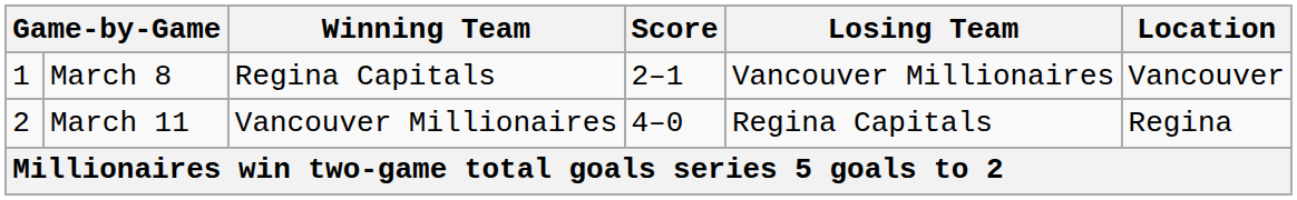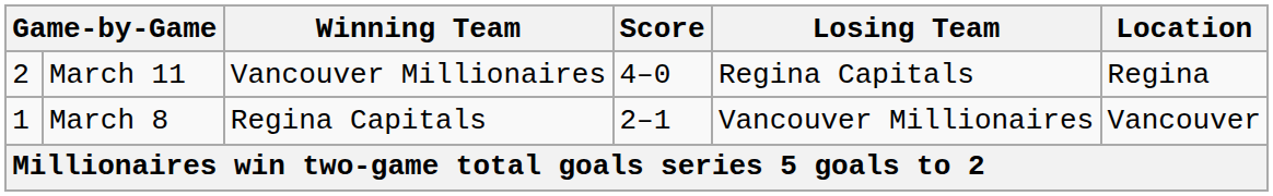 <table class="wikitable">
 <tr>
 <th colspan=2>Game-by-Game</th>
 <th>Winning Team</th>
 <th>Score</th>
 <th>Losing Team</th>
 <th>Location</th>
+</tr>
+<tr>
+<td>2</td>
+<td>March 11</td>
+<td>Vancouver Millionaires</td>
+<td>4–0</td>
+<td>Regina Capitals</td>
+<td>Regina</td>
 </tr>
 <tr>
 <td>1</td>
 <td>March 8</td>
 <td>Regina Capitals</td>
 <td>2–1</td>
 <td>Vancouver Millionaires</td>
 <td>Vancouver</td>
 </tr>
 <tr>
-<td>2</td>
-<td>March 11</td>
-<td>Vancouver Millionaires</td>
-<td>4–0</td>
-<td>Regina Capitals</td>
-<td>Regina</td>
-</tr>
-<tr>
 <th colspan="6" style="text-align:left;">Millionaires win two-game total goals series 5 goals to 2</th>
 </tr>
 </table>
